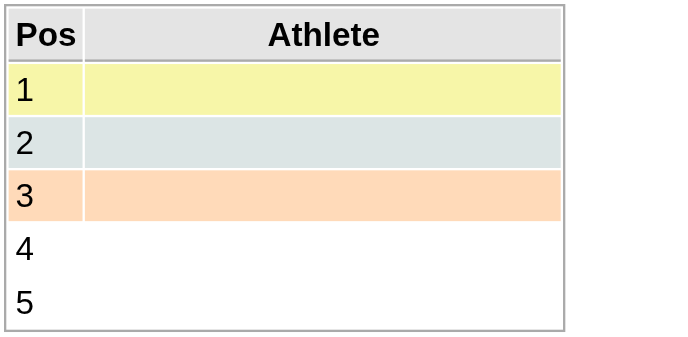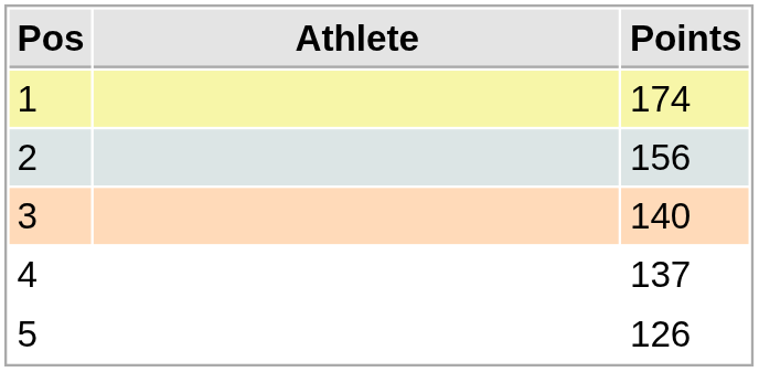 <table cellspacing="1" cellpadding="3" style="border:1px solid #aaa; font-size:90%;">
 <tr style="background:#e4e4e4;">
 <th style="border-bottom:1px solid #aaa; width:10px;">Pos</th>
 <th style="border-bottom:1px solid #aaa; width:200px;">Athlete</th>
+<th style="border-bottom:1px solid #aaa; width:20px;">Points</th>
 </tr>
 <tr style="background:#f7f6a8;">
 <td>1</td>
 <td></td>
+<td>174</td>
 </tr>
 <tr style="background:#dce5e5;">
 <td>2</td>
 <td></td>
+<td>156</td>
 </tr>
 <tr style="background:#ffdab9;">
 <td>3</td>
 <td></td>
+<td>140</td>
 </tr>
 <tr>
 <td>4</td>
 <td></td>
+<td>137</td>
 </tr>
 <tr>
 <td>5</td>
 <td></td>
+<td>126</td>
 </tr>
 </table>
